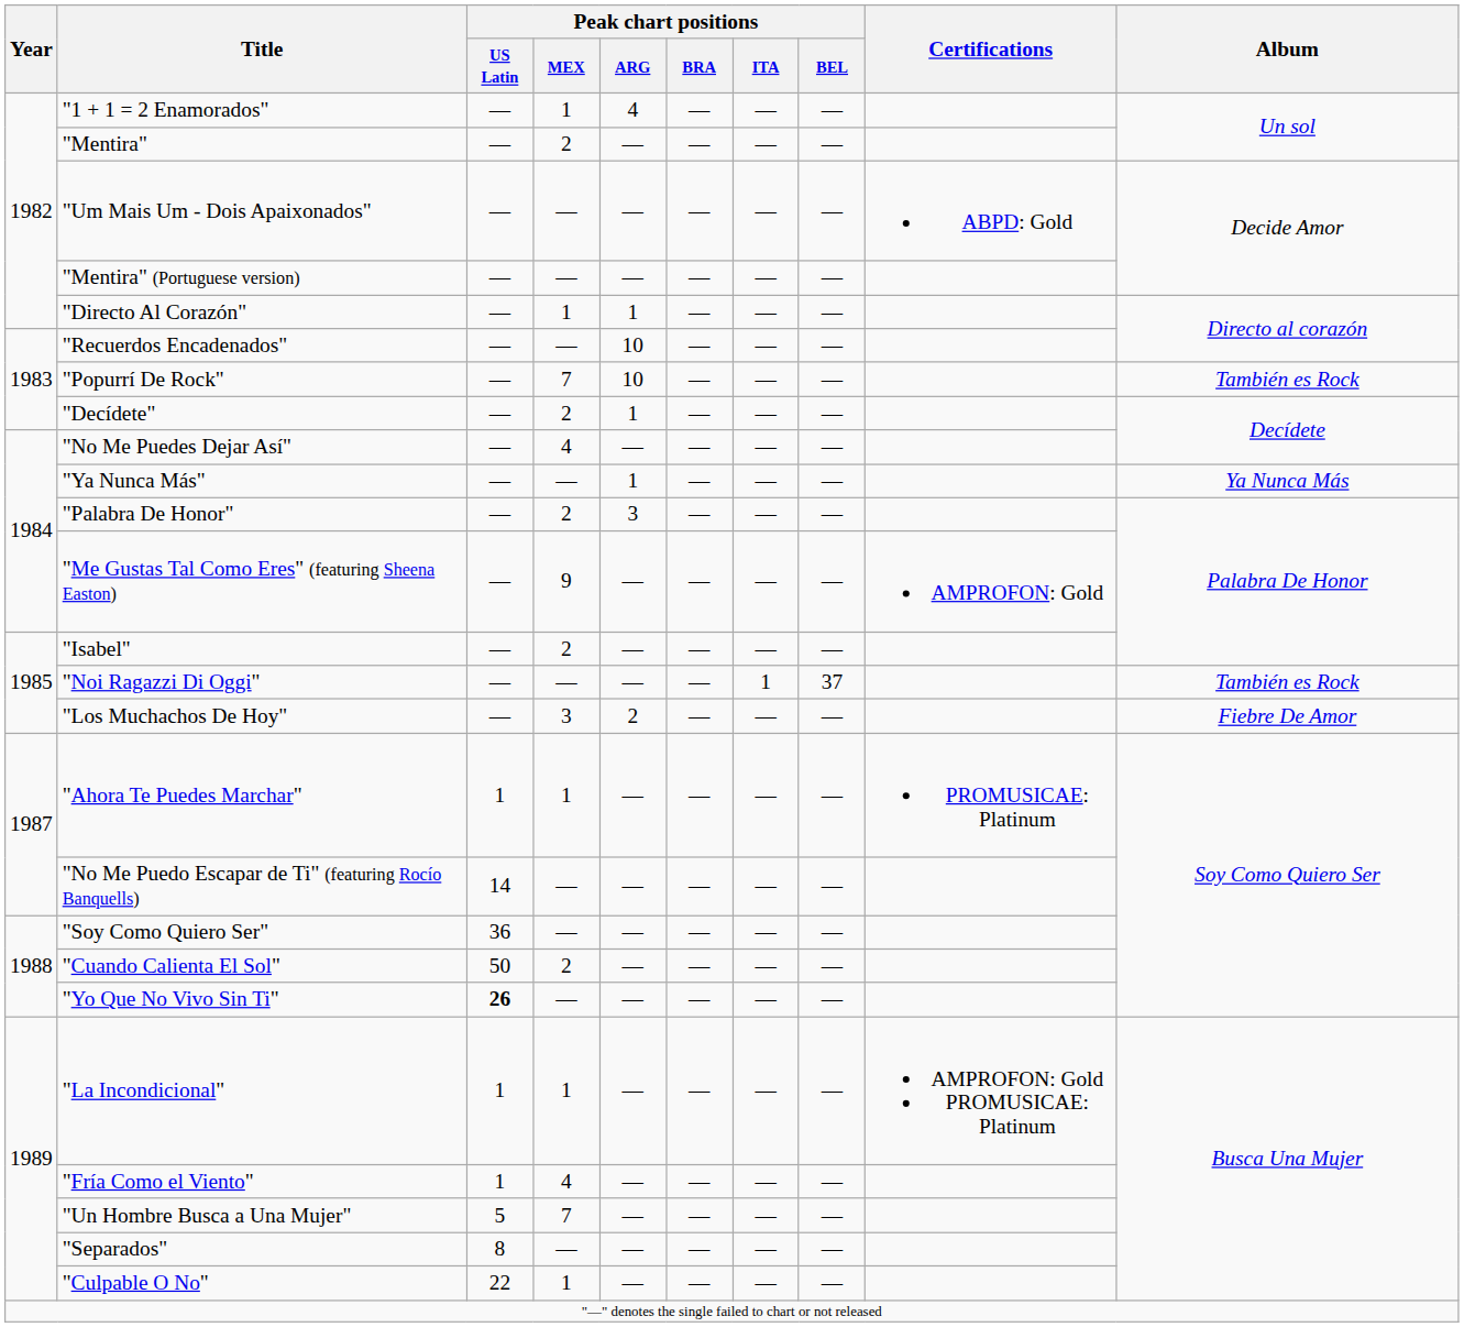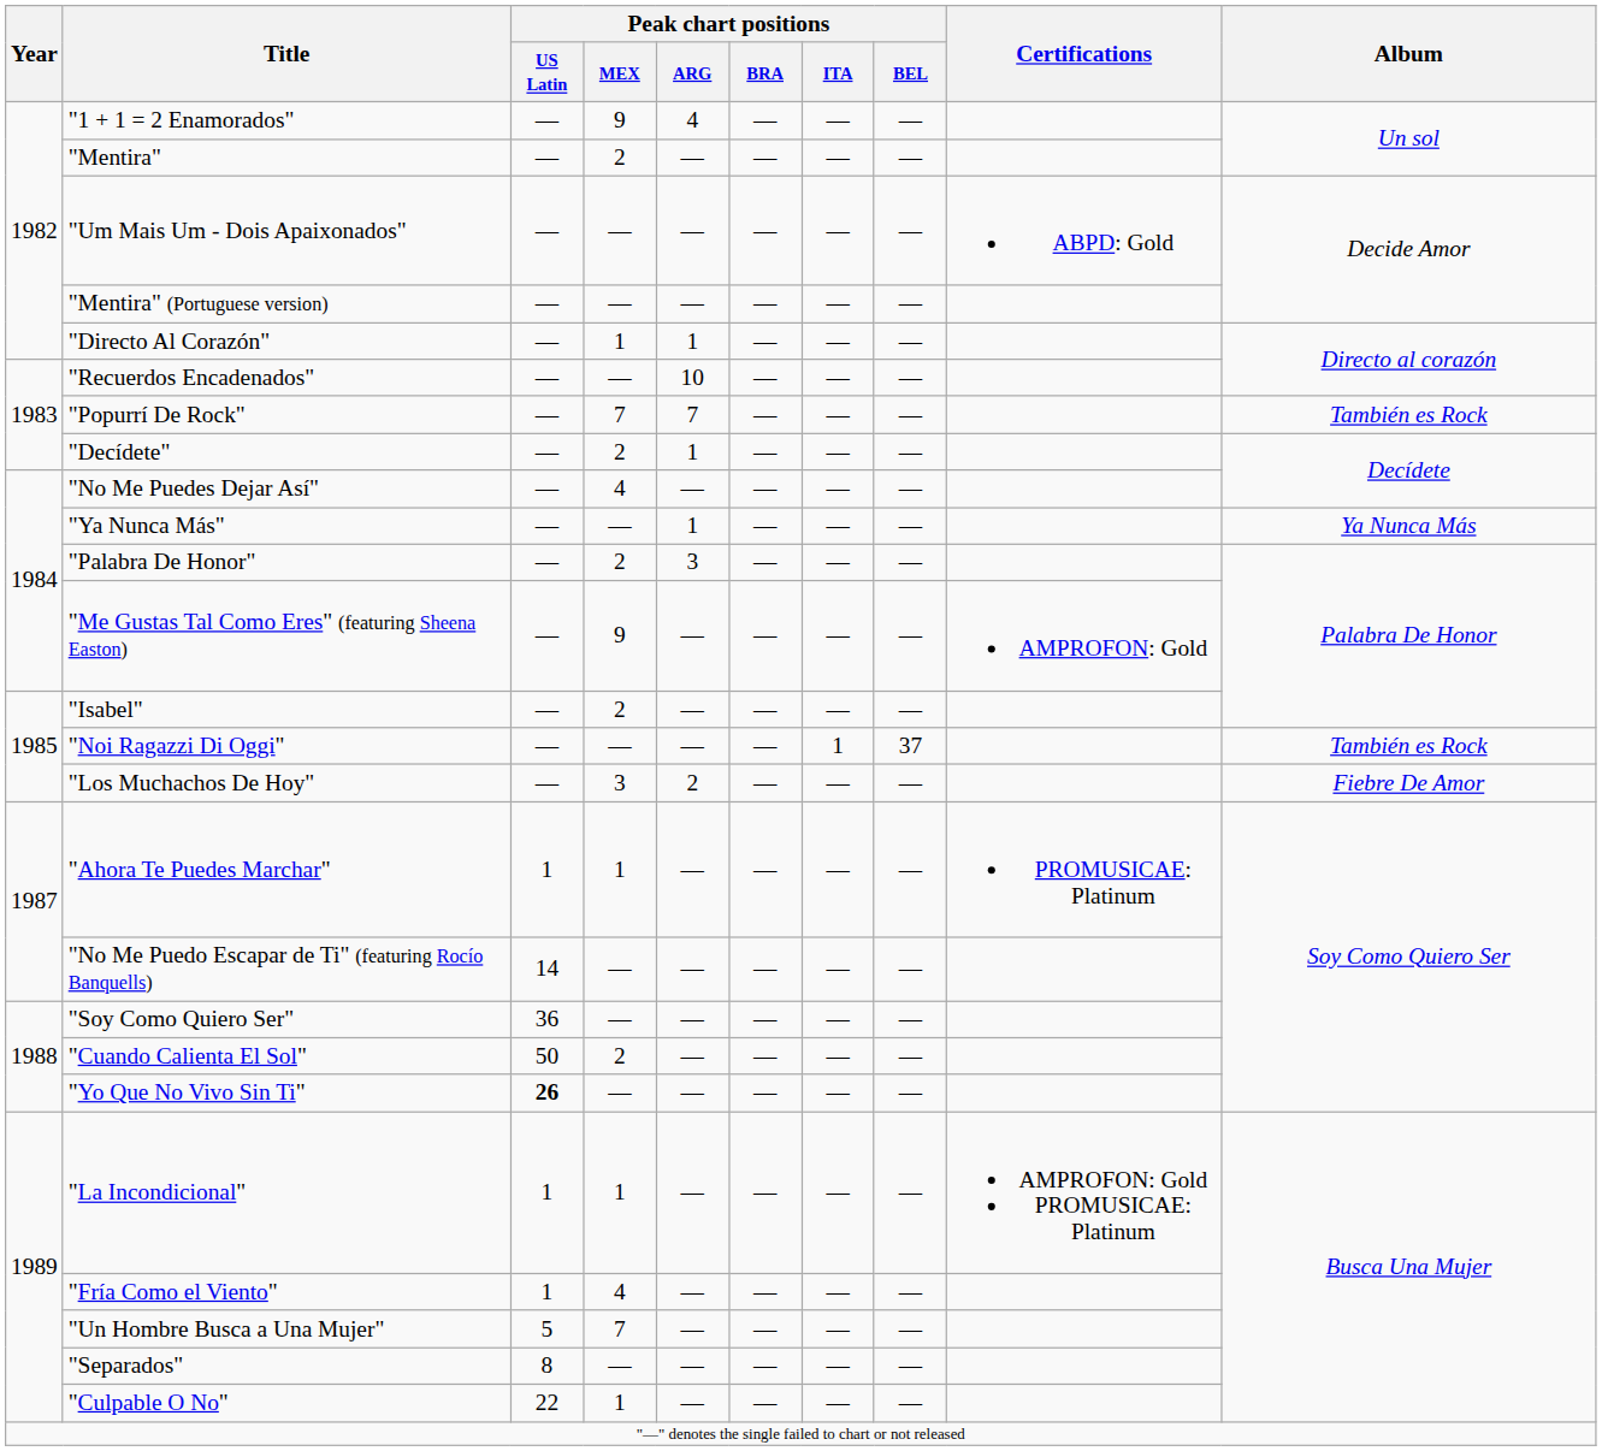 <table class="wikitable plainrowheaders" style="text-align:center">
 <tr>
 <th scope="col" rowspan="2" width="30">Year</th>
 <th scope="col" rowspan="2" width="300">Title</th>
 <th scope="col" colspan="6">Peak chart positions</th>
 <th scope="col" rowspan="2" width="181"><a href='#'>Certifications</a></th>
 <th scope="col" rowspan="2" width="250">Album</th>
 </tr>
 <tr>
 <th ! scope="col" style="width:3em;font-size:90%;" !width="25"><small><a href='#'>US<br>Latin</a></small><br></th>
 <th scope="col" style="width:3em;font-size:90%;" !width="25"><small><a href='#'>MEX</a></small><br></th>
 <th scope="col" style="width:3em;font-size:90%;" !width="25"><small><a href='#'>ARG</a></small><br></th>
 <th scope="col" style="width:3em;font-size:90%;" !width="25"><small><a href='#'>BRA</a></small><br></th>
 <th scope="col" style="width:3em;font-size:90%;" !width="25"><small><a href='#'>ITA</a></small><br></th>
 <th scope="col" style="width:3em;font-size:90%;" !width="25"><small><a href='#'>BEL</a></small><br></th>
 </tr>
 <tr>
 <td align="center" rowspan="5">1982</td>
 <td align="left">"1 + 1 = 2 Enamorados"</td>
 <td align="center">—</td>
-<td align="center">1</td>
+<td align="center">9</td>
 <td align="center">4</td>
 <td align="center">—</td>
 <td align="center">—</td>
 <td align="center">—</td>
 <td align="center"></td>
 <td align="center" rowspan="2"><em><a href='#'>Un sol</a></em></td>
 </tr>
 <tr>
 <td align="left">"Mentira"</td>
 <td align="center">—</td>
 <td align="center">2</td>
 <td align="center">—</td>
 <td align="center">—</td>
 <td align="center">—</td>
 <td align="center">—</td>
 <td align="center"></td>
 </tr>
 <tr>
 <td align="left">"Um Mais Um - Dois Apaixonados"</td>
 <td align="center">—</td>
 <td align="center">—</td>
 <td align="center">—</td>
 <td align="center">—</td>
 <td align="center">—</td>
 <td align="center">—</td>
 <td align="center"><br><ul><li><a href='#'>ABPD</a>: Gold</li></ul></td>
 <td align="center" rowspan="2"><em>Decide Amor</em></td>
 </tr>
 <tr>
 <td align="left">"Mentira" <small>(Portuguese version)</small></td>
 <td align="center">—</td>
 <td align="center">—</td>
 <td align="center">—</td>
 <td align="center">—</td>
 <td align="center">—</td>
 <td align="center">—</td>
 <td align="center"></td>
 </tr>
 <tr>
 <td align="left">"Directo Al Corazón"</td>
 <td align="center">—</td>
 <td align="center">1</td>
 <td align="center">1</td>
 <td align="center">—</td>
 <td align="center">—</td>
 <td align="center">—</td>
 <td align="center"></td>
 <td align="center" rowspan="2"><em><a href='#'>Directo al corazón</a></em></td>
 </tr>
 <tr>
 <td align="center" rowspan="3">1983</td>
 <td align="left">"Recuerdos Encadenados"</td>
 <td align="center">—</td>
 <td align="center">—</td>
 <td align="center">10</td>
 <td align="center">—</td>
 <td align="center">—</td>
 <td align="center">—</td>
 <td align="center"></td>
 </tr>
 <tr>
 <td align="left">"Popurrí De Rock"</td>
 <td align="center">—</td>
 <td align="center">7</td>
-<td align="center">10</td>
+<td align="center">7</td>
 <td align="center">—</td>
 <td align="center">—</td>
 <td align="center">—</td>
 <td align="center"></td>
 <td align="center"><em><a href='#'>También es Rock</a></em></td>
 </tr>
 <tr>
 <td align="left">"Decídete"</td>
 <td align="center">—</td>
 <td align="center">2</td>
 <td align="center">1</td>
 <td align="center">—</td>
 <td align="center">—</td>
 <td align="center">—</td>
 <td align="center"></td>
 <td align="center" rowspan="2"><em><a href='#'>Decídete</a></em></td>
 </tr>
 <tr>
 <td align="center" rowspan="4">1984</td>
 <td align="left">"No Me Puedes Dejar Así"</td>
 <td align="center">—</td>
 <td align="center">4</td>
 <td align="center">—</td>
 <td align="center">—</td>
 <td align="center">—</td>
 <td align="center">—</td>
 <td align="center"></td>
 </tr>
 <tr>
 <td align="left">"Ya Nunca Más"</td>
 <td align="center">—</td>
 <td align="center">—</td>
 <td align="center">1</td>
 <td align="center">—</td>
 <td align="center">—</td>
 <td align="center">—</td>
 <td align="center"></td>
 <td align="center"><em><a href='#'>Ya Nunca Más</a></em></td>
 </tr>
 <tr>
 <td align="left">"Palabra De Honor"</td>
 <td align="center">—</td>
 <td align="center">2</td>
 <td align="center">3</td>
 <td align="center">—</td>
 <td align="center">—</td>
 <td align="center">—</td>
 <td align="center"></td>
 <td align="center" rowspan="3"><em><a href='#'>Palabra De Honor</a></em></td>
 </tr>
 <tr>
 <td align="left">"<a href='#'>Me Gustas Tal Como Eres</a>" <small>(featuring <a href='#'>Sheena Easton</a>)</small></td>
 <td align="center">—</td>
 <td align="center">9</td>
 <td align="center">—</td>
 <td align="center">—</td>
 <td align="center">—</td>
 <td align="center">—</td>
 <td align="center"><br><ul><li><a href='#'>AMPROFON</a>: Gold</li></ul></td>
 </tr>
 <tr>
 <td align="center" rowspan="3">1985</td>
 <td align="left">"Isabel"</td>
 <td align="center">—</td>
 <td align="center">2</td>
 <td align="center">—</td>
 <td align="center">—</td>
 <td align="center">—</td>
 <td align="center">—</td>
 <td align="center"></td>
 </tr>
 <tr>
 <td align="left">"<a href='#'>Noi Ragazzi Di Oggi</a>"</td>
 <td align="center">—</td>
 <td align="center">—</td>
 <td align="center">—</td>
 <td align="center">—</td>
 <td align="center">1</td>
 <td align="center">37</td>
 <td align="center"></td>
 <td align="center"><em><a href='#'>También es Rock</a></em></td>
 </tr>
 <tr>
 <td align="left">"Los Muchachos De Hoy"</td>
 <td align="center">—</td>
 <td align="center">3</td>
 <td align="center">2</td>
 <td align="center">—</td>
 <td align="center">—</td>
 <td align="center">—</td>
 <td align="center"></td>
 <td align="center"><em><a href='#'>Fiebre De Amor</a></em></td>
 </tr>
 <tr>
 <td align="center" rowspan="2">1987</td>
 <td align="left">"<a href='#'>Ahora Te Puedes Marchar</a>"</td>
 <td align="center">1</td>
 <td align="center">1</td>
 <td align="center">—</td>
 <td align="center">—</td>
 <td align="center">—</td>
 <td align="center">—</td>
 <td align="center"><br><ul><li><a href='#'>PROMUSICAE</a>: Platinum</li></ul></td>
 <td align="center" rowspan="5"><em><a href='#'>Soy Como Quiero Ser</a></em></td>
 </tr>
 <tr>
 <td align="left">"No Me Puedo Escapar de Ti" <small>(featuring <a href='#'>Rocío Banquells</a>)</small></td>
 <td align="center">14</td>
 <td align="center">—</td>
 <td align="center">—</td>
 <td align="center">—</td>
 <td align="center">—</td>
 <td align="center">—</td>
 <td align="center"></td>
 </tr>
 <tr>
 <td align="center" rowspan="3">1988</td>
 <td align="left">"Soy Como Quiero Ser"</td>
 <td align="center">36</td>
 <td align="center">—</td>
 <td align="center">—</td>
 <td align="center">—</td>
 <td align="center">—</td>
 <td align="center">—</td>
 <td align="center"></td>
 </tr>
 <tr>
 <td align="left">"<a href='#'>Cuando Calienta El Sol</a>"</td>
 <td align="center">50</td>
 <td align="center">2</td>
 <td align="center">—</td>
 <td align="center">—</td>
 <td align="center">—</td>
 <td align="center">—</td>
 <td align="center"></td>
 </tr>
 <tr>
 <td align="left">"<a href='#'>Yo Que No Vivo Sin Ti</a>"</td>
 <td align="center"><strong>26</strong></td>
 <td align="center">—</td>
 <td align="center">—</td>
 <td align="center">—</td>
 <td align="center">—</td>
 <td align="center">—</td>
 <td align="center"></td>
 </tr>
 <tr>
 <td align="center" rowspan="5">1989</td>
 <td align="left">"<a href='#'>La Incondicional</a>"</td>
 <td align="center">1</td>
 <td align="center">1</td>
 <td align="center">—</td>
 <td align="center">—</td>
 <td align="center">—</td>
 <td align="center">—</td>
 <td align="center"><br><ul><li>AMPROFON: Gold</li><li>PROMUSICAE: Platinum</li></ul></td>
 <td align="center" rowspan="5"><em><a href='#'>Busca Una Mujer</a></em></td>
 </tr>
 <tr>
 <td align="left">"<a href='#'>Fría Como el Viento</a>"</td>
 <td align="center">1</td>
 <td align="center">4</td>
 <td align="center">—</td>
 <td align="center">—</td>
 <td align="center">—</td>
 <td align="center">—</td>
 <td align="center"></td>
 </tr>
 <tr>
 <td align="left">"Un Hombre Busca a Una Mujer"</td>
 <td align="center">5</td>
 <td align="center">7</td>
 <td align="center">—</td>
 <td align="center">—</td>
 <td align="center">—</td>
 <td align="center">—</td>
 <td align="center"></td>
 </tr>
 <tr>
 <td align="left">"Separados"</td>
 <td align="center">8</td>
 <td align="center">—</td>
 <td align="center">—</td>
 <td align="center">—</td>
 <td align="center">—</td>
 <td align="center">—</td>
 <td align="center"></td>
 </tr>
 <tr>
 <td align="left">"<a href='#'>Culpable O No</a>"</td>
 <td align="center">22</td>
 <td align="center">1</td>
 <td align="center">—</td>
 <td align="center">—</td>
 <td align="center">—</td>
 <td align="center">—</td>
 <td align="center"></td>
 </tr>
 <tr>
 <td align="center" colspan="40" style="font-size:8pt">"—" denotes the single failed to chart or not released</td>
 </tr>
 </table>
